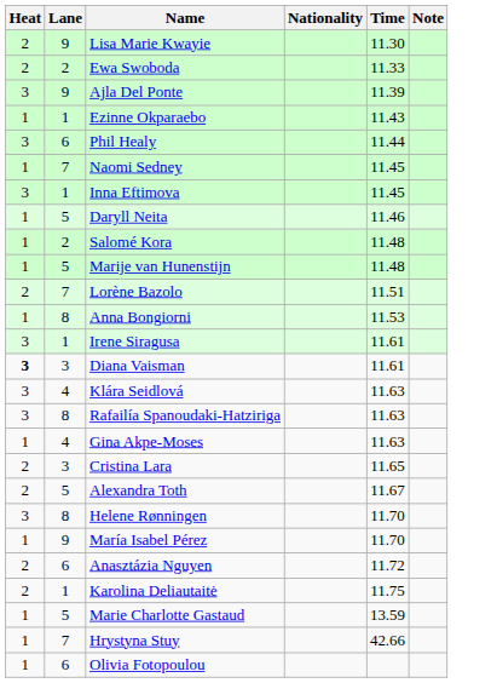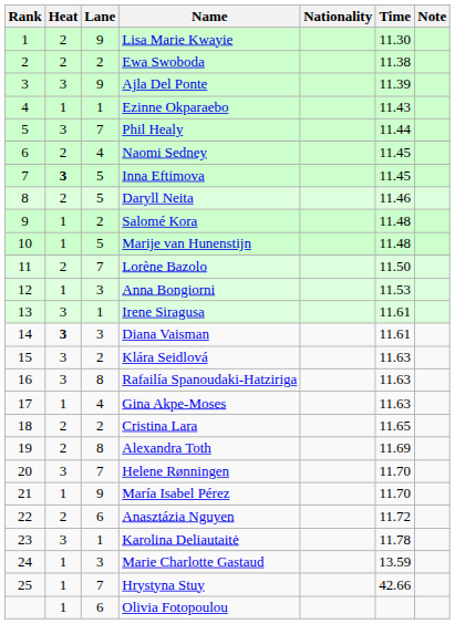 <table class="wikitable sortable" style="text-align:center">
 <tr>
+<th>Rank</th>
 <th>Heat</th>
 <th>Lane</th>
 <th>Name</th>
 <th>Nationality</th>
 <th>Time</th>
 <th>Note</th>
 </tr>
 <tr bgcolor=ccffcc>
+<td>1</td>
 <td>2</td>
 <td>9</td>
 <td align=left><a href='#'>Lisa Marie Kwayie</a></td>
 <td align=left></td>
 <td>11.30</td>
 <td></td>
 </tr>
 <tr bgcolor=ccffcc>
 <td>2</td>
 <td>2</td>
+<td>2</td>
 <td align=left><a href='#'>Ewa Swoboda</a></td>
 <td align=left></td>
-<td>11.33</td>
+<td>11.38</td>
 <td></td>
 </tr>
 <tr bgcolor=ccffcc>
+<td>3</td>
 <td>3</td>
 <td>9</td>
 <td align=left><a href='#'>Ajla Del Ponte</a></td>
 <td align=left></td>
 <td>11.39</td>
 <td></td>
 </tr>
 <tr bgcolor=ccffcc>
+<td>4</td>
 <td>1</td>
 <td>1</td>
 <td align=left><a href='#'>Ezinne Okparaebo</a></td>
 <td align=left></td>
 <td>11.43</td>
 <td></td>
 </tr>
 <tr bgcolor=ccffcc>
+<td>5</td>
 <td>3</td>
-<td>6</td>
+<td>7</td>
 <td align=left><a href='#'>Phil Healy</a></td>
 <td align=left></td>
 <td>11.44</td>
 <td></td>
 </tr>
 <tr bgcolor=ccffcc>
-<td>1</td>
-<td>7</td>
+<td>6</td>
+<td>2</td>
+<td>4</td>
 <td align=left><a href='#'>Naomi Sedney</a></td>
 <td align=left></td>
 <td>11.45</td>
 <td></td>
 </tr>
 <tr bgcolor=ccffcc>
-<td>3</td>
-<td>1</td>
+<td>7</td>
+<td><strong>3</strong></td>
+<td>5</td>
 <td align=left><a href='#'>Inna Eftimova</a></td>
 <td align=left></td>
 <td>11.45</td>
 <td></td>
 </tr>
 <tr bgcolor=ddffdd>
-<td>1</td>
+<td>8</td>
+<td>2</td>
 <td>5</td>
 <td align=left><a href='#'>Daryll Neita</a></td>
 <td align=left></td>
 <td>11.46</td>
 <td></td>
 </tr>
 <tr bgcolor=ccffcc>
+<td>9</td>
 <td>1</td>
 <td>2</td>
 <td align=left><a href='#'>Salomé Kora</a></td>
 <td align=left></td>
 <td>11.48</td>
 <td></td>
 </tr>
 <tr bgcolor=ccffcc>
+<td>10</td>
 <td>1</td>
 <td>5</td>
 <td align=left><a href='#'>Marije van Hunenstijn</a></td>
 <td align=left></td>
 <td>11.48</td>
 <td></td>
 </tr>
 <tr bgcolor=ddffdd>
+<td>11</td>
 <td>2</td>
 <td>7</td>
 <td align=left><a href='#'>Lorène Bazolo</a></td>
 <td align=left></td>
-<td>11.51</td>
+<td>11.50</td>
 <td></td>
 </tr>
 <tr bgcolor=ddffdd>
+<td>12</td>
 <td>1</td>
-<td>8</td>
+<td>3</td>
 <td align=left><a href='#'>Anna Bongiorni</a></td>
 <td align=left></td>
 <td>11.53</td>
 <td></td>
 </tr>
 <tr bgcolor=ddffdd>
+<td>13</td>
 <td>3</td>
 <td>1</td>
 <td align=left><a href='#'>Irene Siragusa</a></td>
 <td align=left></td>
 <td>11.61</td>
 <td></td>
 </tr>
 <tr>
+<td>14</td>
 <td><strong>3</strong></td>
 <td>3</td>
 <td align=left><a href='#'>Diana Vaisman</a></td>
 <td align=left></td>
 <td>11.61</td>
 <td></td>
 </tr>
 <tr>
+<td>15</td>
 <td>3</td>
-<td>4</td>
+<td>2</td>
 <td align=left><a href='#'>Klára Seidlová</a></td>
 <td align=left></td>
 <td>11.63</td>
 <td></td>
 </tr>
 <tr>
+<td>16</td>
 <td>3</td>
 <td>8</td>
 <td align=left><a href='#'>Rafailía Spanoudaki-Hatziriga</a></td>
 <td align=left></td>
 <td>11.63</td>
 <td></td>
 </tr>
 <tr>
+<td>17</td>
 <td>1</td>
 <td>4</td>
 <td align=left><a href='#'>Gina Akpe-Moses</a></td>
 <td align=left></td>
 <td>11.63</td>
 <td></td>
 </tr>
 <tr>
+<td>18</td>
 <td>2</td>
-<td>3</td>
+<td>2</td>
 <td align=left><a href='#'>Cristina Lara</a></td>
 <td align=left></td>
 <td>11.65</td>
 <td></td>
 </tr>
 <tr>
+<td>19</td>
 <td>2</td>
-<td>5</td>
+<td>8</td>
 <td align=left><a href='#'>Alexandra Toth</a></td>
 <td align=left></td>
-<td>11.67</td>
+<td>11.69</td>
 <td></td>
 </tr>
 <tr>
+<td>20</td>
 <td>3</td>
-<td>8</td>
+<td>7</td>
 <td align=left><a href='#'>Helene Rønningen</a></td>
 <td align=left></td>
 <td>11.70</td>
 <td></td>
 </tr>
 <tr>
+<td>21</td>
 <td>1</td>
 <td>9</td>
 <td align=left><a href='#'>María Isabel Pérez</a></td>
 <td align=left></td>
 <td>11.70</td>
 <td></td>
 </tr>
 <tr>
+<td>22</td>
 <td>2</td>
 <td>6</td>
 <td align=left><a href='#'>Anasztázia Nguyen</a></td>
 <td align=left></td>
 <td>11.72</td>
 <td></td>
 </tr>
 <tr>
-<td>2</td>
+<td>23</td>
+<td>3</td>
 <td>1</td>
 <td align=left><a href='#'>Karolina Deliautaitė</a></td>
 <td align=left></td>
-<td>11.75</td>
+<td>11.78</td>
 <td></td>
 </tr>
 <tr>
+<td>24</td>
 <td>1</td>
-<td>5</td>
+<td>3</td>
 <td align=left><a href='#'>Marie Charlotte Gastaud</a></td>
 <td align=left></td>
 <td>13.59</td>
 <td></td>
 </tr>
 <tr>
+<td>25</td>
 <td>1</td>
 <td>7</td>
 <td align=left><a href='#'>Hrystyna Stuy</a></td>
 <td align=left></td>
 <td>42.66</td>
 <td></td>
 </tr>
 <tr>
+<td></td>
 <td>1</td>
 <td>6</td>
 <td align=left><a href='#'>Olivia Fotopoulou</a></td>
 <td align=left></td>
 <td></td>
 <td></td>
 </tr>
 </table>
